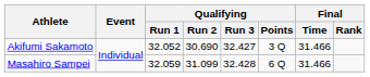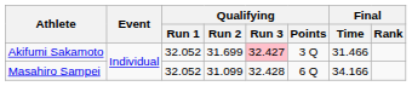 <table class=wikitable style="font-size:90%">
 <tr>
 <th rowspan=2>Athlete</th>
 <th rowspan=2>Event</th>
 <th colspan=4>Qualifying</th>
 <th colspan=2>Final</th>
 </tr>
 <tr>
 <th>Run 1</th>
 <th>Run 2</th>
 <th>Run 3</th>
 <th>Points</th>
 <th>Time</th>
 <th>Rank</th>
 </tr>
 <tr>
 <td><a href='#'>Akifumi Sakamoto</a></td>
 <td rowspan=2><a href='#'>Individual</a></td>
 <td align=center>32.052</td>
-<td align=center>30.690</td>
-<td align=center>32.427</td>
+<td align=center>31.699</td>
+<td align=center style="background: pink;">32.427</td>
 <td align=center>3 Q</td>
 <td align=center>31.466</td>
 <td align=center></td>
 </tr>
 <tr>
 <td><a href='#'>Masahiro Sampei</a></td>
-<td align=center>32.059</td>
+<td align=center>32.052</td>
 <td align=center>31.099</td>
 <td align=center>32.428</td>
 <td align=center>6 Q</td>
-<td align=center>31.466</td>
+<td align=center>34.166</td>
 <td align=center></td>
 </tr>
 </table>
